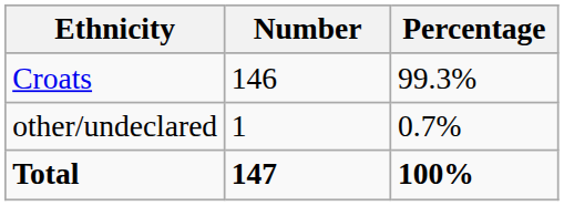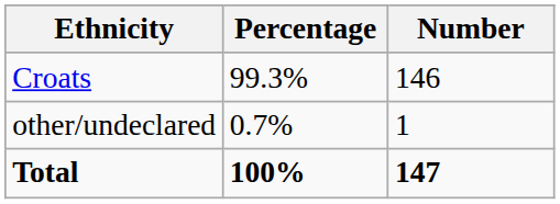 <table class="wikitable">
 <tr>
 <th width="100px">Ethnicity</th>
+<th width="80px">Percentage</th>
 <th width="80px">Number</th>
-<th width="80px">Percentage</th>
 </tr>
 <tr>
 <td><a href='#'>Croats</a></td>
+<td>99.3%</td>
 <td>146</td>
-<td>99.3%</td>
 </tr>
 <tr>
 <td>other/undeclared</td>
+<td>0.7%</td>
 <td>1</td>
-<td>0.7%</td>
 </tr>
 <tr>
 <td><strong>Total</strong></td>
+<td><strong>100%</strong></td>
 <td><strong>147</strong></td>
-<td><strong>100%</strong></td>
 </tr>
 </table>
